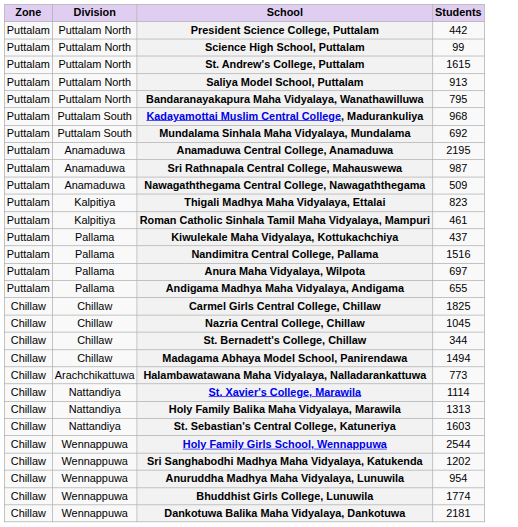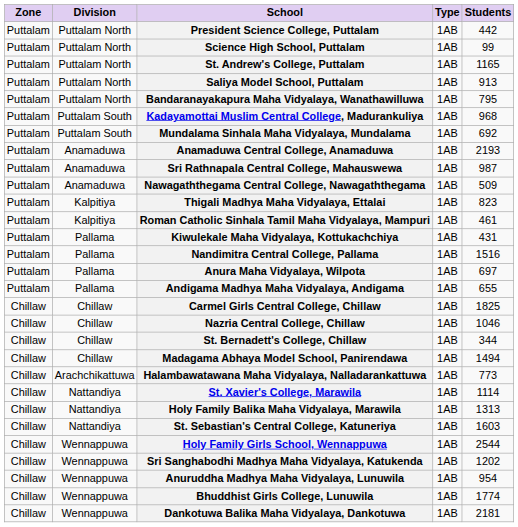 <table class="wikitable sortable" style="text-align:center; font-size:100%">
 <tr valign=bottom>
 <th style="background-color:#E0CEF2;">Zone</th>
 <th style="background-color:#E0CEF2;">Division</th>
 <th style="background-color:#E0CEF2;">School</th>
+<th style="background-color:#E0CEF2;">Type</th>
 <th style="background-color:#E0CEF2;">Students</th>
 </tr>
 <tr>
 <td>Puttalam</td>
 <td>Puttalam North</td>
 <th>President Science College, Puttalam</th>
+<td>1AB</td>
 <td>442</td>
 </tr>
 <tr>
 <td>Puttalam</td>
 <td>Puttalam North</td>
 <th>Science High School, Puttalam</th>
+<td>1AB</td>
 <td>99</td>
 </tr>
 <tr>
 <td>Puttalam</td>
 <td>Puttalam North</td>
 <th>St. Andrew's College, Puttalam</th>
-<td>1615</td>
+<td>1AB</td>
+<td>1165</td>
 </tr>
 <tr>
 <td>Puttalam</td>
 <td>Puttalam North</td>
 <th>Saliya Model School, Puttalam</th>
+<td>1AB</td>
 <td>913</td>
 </tr>
 <tr>
 <td>Puttalam</td>
 <td>Puttalam North</td>
 <th>Bandaranayakapura Maha Vidyalaya, Wanathawilluwa</th>
+<td>1AB</td>
 <td>795</td>
 </tr>
 <tr>
 <td>Puttalam</td>
 <td>Puttalam South</td>
 <th><a href='#'>Kadayamottai Muslim Central College</a>, Madurankuliya</th>
+<td>1AB</td>
 <td>968</td>
 </tr>
 <tr>
 <td>Puttalam</td>
 <td>Puttalam South</td>
 <th>Mundalama Sinhala Maha Vidyalaya, Mundalama</th>
+<td>1AB</td>
 <td>692</td>
 </tr>
 <tr>
 <td>Puttalam</td>
 <td>Anamaduwa</td>
 <th>Anamaduwa Central College, Anamaduwa</th>
-<td>2195</td>
+<td>1AB</td>
+<td>2193</td>
 </tr>
 <tr>
 <td>Puttalam</td>
 <td>Anamaduwa</td>
 <th>Sri Rathnapala Central College, Mahauswewa</th>
+<td>1AB</td>
 <td>987</td>
 </tr>
 <tr>
 <td>Puttalam</td>
 <td>Anamaduwa</td>
 <th>Nawagaththegama Central College, Nawagaththegama</th>
+<td>1AB</td>
 <td>509</td>
 </tr>
 <tr>
 <td>Puttalam</td>
 <td>Kalpitiya</td>
 <th>Thigali Madhya Maha Vidyalaya, Ettalai</th>
+<td>1AB</td>
 <td>823</td>
 </tr>
 <tr>
 <td>Puttalam</td>
 <td>Kalpitiya</td>
 <th>Roman Catholic Sinhala Tamil Maha Vidyalaya, Mampuri</th>
+<td>1AB</td>
 <td>461</td>
 </tr>
 <tr>
 <td>Puttalam</td>
 <td>Pallama</td>
 <th>Kiwulekale Maha Vidyalaya, Kottukachchiya</th>
-<td>437</td>
+<td>1AB</td>
+<td>431</td>
 </tr>
 <tr>
 <td>Puttalam</td>
 <td>Pallama</td>
 <th>Nandimitra Central College, Pallama</th>
+<td>1AB</td>
 <td>1516</td>
 </tr>
 <tr>
 <td>Puttalam</td>
 <td>Pallama</td>
 <th>Anura Maha Vidyalaya, Wilpota</th>
+<td>1AB</td>
 <td>697</td>
 </tr>
 <tr>
 <td>Puttalam</td>
 <td>Pallama</td>
 <th>Andigama Madhya Maha Vidyalaya, Andigama</th>
+<td>1AB</td>
 <td>655</td>
 </tr>
 <tr>
 <td>Chillaw</td>
 <td>Chillaw</td>
 <th>Carmel Girls Central College, Chillaw</th>
+<td>1AB</td>
 <td>1825</td>
 </tr>
 <tr>
 <td>Chillaw</td>
 <td>Chillaw</td>
 <th>Nazria Central College, Chillaw</th>
-<td>1045</td>
+<td>1AB</td>
+<td>1046</td>
 </tr>
 <tr>
 <td>Chillaw</td>
 <td>Chillaw</td>
 <th>St. Bernadett's College, Chillaw</th>
+<td>1AB</td>
 <td>344</td>
 </tr>
 <tr>
 <td>Chillaw</td>
 <td>Chillaw</td>
 <th>Madagama Abhaya Model School, Panirendawa</th>
+<td>1AB</td>
 <td>1494</td>
 </tr>
 <tr>
 <td>Chillaw</td>
 <td>Arachchikattuwa</td>
 <th>Halambawatawana Maha Vidyalaya, Nalladarankattuwa</th>
+<td>1AB</td>
 <td>773</td>
 </tr>
 <tr>
 <td>Chillaw</td>
 <td>Nattandiya</td>
 <th><a href='#'>St. Xavier's College, Marawila</a></th>
+<td>1AB</td>
 <td>1114</td>
 </tr>
 <tr>
 <td>Chillaw</td>
 <td>Nattandiya</td>
 <th>Holy Family Balika Maha Vidyalaya, Marawila</th>
+<td>1AB</td>
 <td>1313</td>
 </tr>
 <tr>
 <td>Chillaw</td>
 <td>Nattandiya</td>
 <th>St. Sebastian's Central College, Katuneriya</th>
+<td>1AB</td>
 <td>1603</td>
 </tr>
 <tr>
 <td>Chillaw</td>
 <td>Wennappuwa</td>
 <th><a href='#'>Holy Family Girls School, Wennappuwa</a></th>
+<td>1AB</td>
 <td>2544</td>
 </tr>
 <tr>
 <td>Chillaw</td>
 <td>Wennappuwa</td>
 <th>Sri Sanghabodhi Madhya Maha Vidyalaya, Katukenda</th>
+<td>1AB</td>
 <td>1202</td>
 </tr>
 <tr>
 <td>Chillaw</td>
 <td>Wennappuwa</td>
 <th>Anuruddha Madhya Maha Vidyalaya, Lunuwila</th>
+<td>1AB</td>
 <td>954</td>
 </tr>
 <tr>
 <td>Chillaw</td>
 <td>Wennappuwa</td>
 <th>Bhuddhist Girls College, Lunuwila</th>
+<td>1AB</td>
 <td>1774</td>
 </tr>
 <tr>
 <td>Chillaw</td>
 <td>Wennappuwa</td>
 <th>Dankotuwa Balika Maha Vidyalaya, Dankotuwa</th>
+<td>1AB</td>
 <td>2181</td>
 </tr>
 </table>
